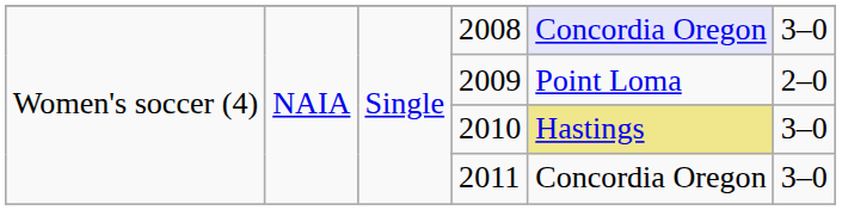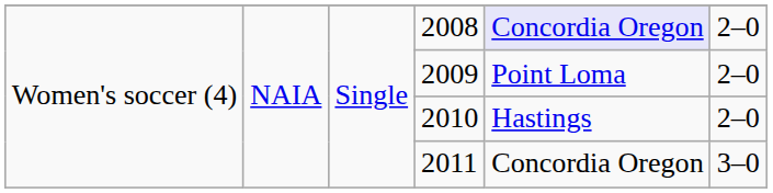 <table class="wikitable">
 <tr>
 </tr>
 <tr>
 <td rowspan="4">Women's soccer (4)</td>
 <td rowspan="4"><a href='#'>NAIA</a></td>
 <td rowspan="4"><a href='#'>Single</a></td>
 <td>2008</td>
 <td style="background: lavender;"><a href='#'>Concordia Oregon</a></td>
-<td>3–0</td>
+<td>2–0</td>
 </tr>
 <tr>
 <td>2009</td>
 <td><a href='#'>Point Loma</a></td>
 <td>2–0</td>
 </tr>
 <tr>
 <td>2010</td>
-<td style="background: khaki;"><a href='#'>Hastings</a></td>
-<td>3–0</td>
+<td><a href='#'>Hastings</a></td>
+<td>2–0</td>
 </tr>
 <tr>
 <td>2011</td>
 <td>Concordia Oregon</td>
 <td>3–0</td>
 </tr>
 </table>
